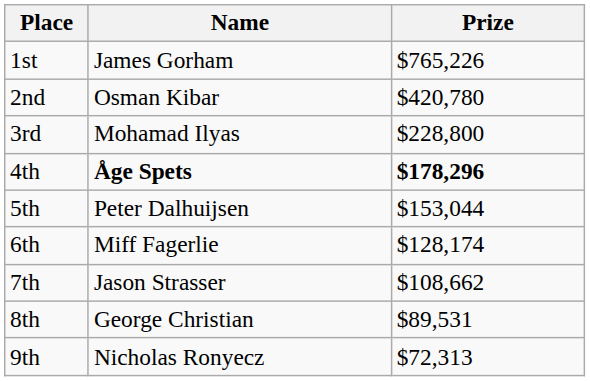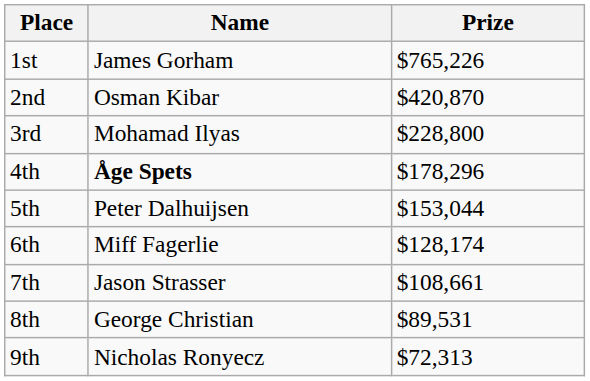 <table class="wikitable">
 <tr>
 <th width="50">Place</th>
 <th width="200">Name</th>
 <th width="125">Prize</th>
 </tr>
 <tr>
 <td>1st</td>
 <td>James Gorham</td>
 <td>$765,226</td>
 </tr>
 <tr>
 <td>2nd</td>
 <td>Osman Kibar</td>
-<td>$420,780</td>
+<td>$420,870</td>
 </tr>
 <tr>
 <td>3rd</td>
 <td>Mohamad Ilyas</td>
 <td>$228,800</td>
 </tr>
 <tr>
 <td>4th</td>
 <td><strong>Åge Spets</strong></td>
-<td><strong>$178,296</strong></td>
+<td>$178,296</td>
 </tr>
 <tr>
 <td>5th</td>
 <td>Peter Dalhuijsen</td>
 <td>$153,044</td>
 </tr>
 <tr>
 <td>6th</td>
 <td>Miff Fagerlie</td>
 <td>$128,174</td>
 </tr>
 <tr>
 <td>7th</td>
 <td>Jason Strasser</td>
-<td>$108,662</td>
+<td>$108,661</td>
 </tr>
 <tr>
 <td>8th</td>
 <td>George Christian</td>
 <td>$89,531</td>
 </tr>
 <tr>
 <td>9th</td>
 <td>Nicholas Ronyecz</td>
 <td>$72,313</td>
 </tr>
 </table>
